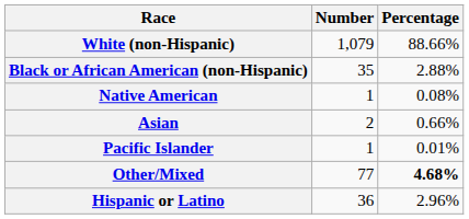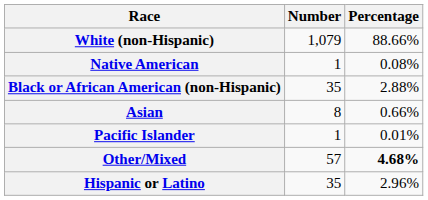 <table class="wikitable" style="text-align:right">
 <tr>
 <th scope="col">Race</th>
 <th scope="col">Number</th>
 <th scope="col">Percentage</th>
 </tr>
 <tr>
 <th scope="row"><a href='#'>White</a> (non-Hispanic)</th>
 <td>1,079</td>
 <td>88.66%</td>
 </tr>
 <tr>
+<th scope="row"><a href='#'>Native American</a></th>
+<td>1</td>
+<td>0.08%</td>
+</tr>
+<tr>
 <th scope="row"><a href='#'>Black or African American</a> (non-Hispanic)</th>
 <td>35</td>
 <td>2.88%</td>
 </tr>
 <tr>
-<th scope="row"><a href='#'>Native American</a></th>
-<td>1</td>
-<td>0.08%</td>
-</tr>
-<tr>
 <th scope="row"><a href='#'>Asian</a></th>
-<td>2</td>
+<td>8</td>
 <td>0.66%</td>
 </tr>
 <tr>
 <th scope="row"><a href='#'>Pacific Islander</a></th>
 <td>1</td>
 <td>0.01%</td>
 </tr>
 <tr>
 <th scope="row"><a href='#'>Other/Mixed</a></th>
-<td>77</td>
+<td>57</td>
 <td><strong>4.68%</strong></td>
 </tr>
 <tr>
 <th scope="row"><a href='#'>Hispanic</a> or <a href='#'>Latino</a></th>
-<td>36</td>
+<td>35</td>
 <td>2.96%</td>
 </tr>
 </table>
